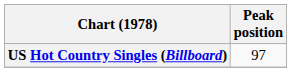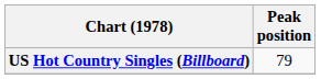 <table class="wikitable sortable plainrowheaders" style="text-align:center">
 <tr>
 <th scope="col">Chart (1978)</th>
 <th scope="col">Peak<br> position</th>
 </tr>
 <tr>
 <th scope="row">US <a href='#'>Hot Country Singles</a> (<em><a href='#'>Billboard</a></em>)</th>
-<td>97</td>
+<td>79</td>
 </tr>
 <tr>
 </tr>
 </table>
